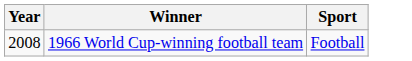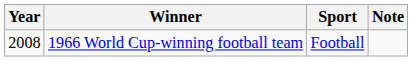 <table class="wikitable">
 <tr>
 <th>Year</th>
 <th>Winner</th>
 <th>Sport</th>
+<th class="unsortable">Note</th>
 </tr>
 <tr>
 <td align=center>2008</td>
 <td><a href='#'>1966 World Cup-winning football team</a></td>
 <td><a href='#'>Football</a></td>
+<td align=center></td>
 </tr>
 </table>
